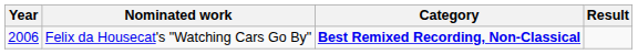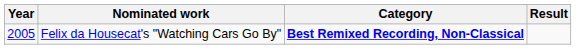 <table class=wikitable>
 <tr>
 <th>Year</th>
 <th>Nominated work</th>
 <th>Category</th>
 <th>Result</th>
 </tr>
 <tr>
-<td><a href='#'>2006</a></td>
+<td><a href='#'>2005</a></td>
 <td><a href='#'>Felix da Housecat</a>'s "Watching Cars Go By"</td>
 <td><strong><a href='#'>Best Remixed Recording, Non-Classical</a></strong></td>
 <td></td>
 </tr>
 </table>
